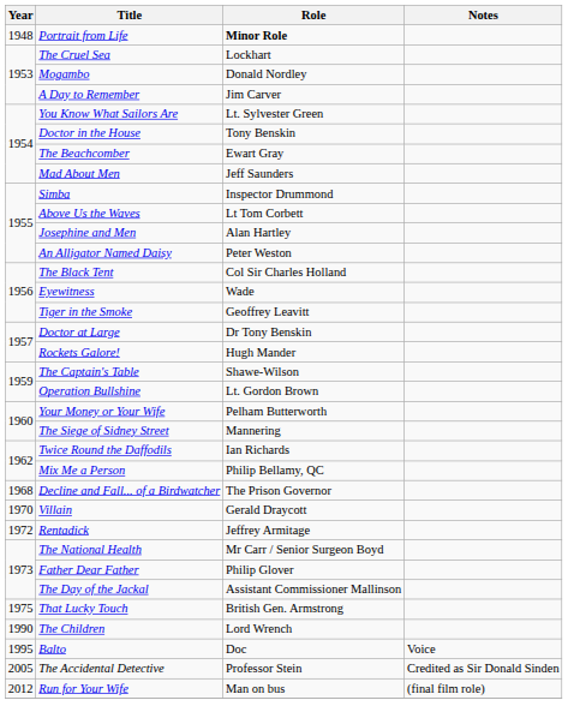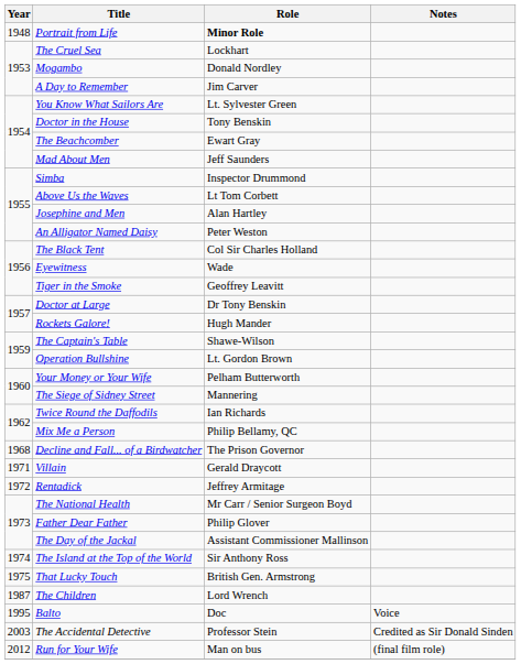 <table class="wikitable">
 <tr>
 <th>Year</th>
 <th>Title</th>
 <th>Role</th>
 <th>Notes</th>
 </tr>
 <tr>
 <td>1948</td>
 <td><em><a href='#'>Portrait from Life</a></em></td>
 <td><strong>Minor Role</strong></td>
 <td></td>
 </tr>
 <tr>
 <td rowspan="3">1953</td>
 <td><em><a href='#'>The Cruel Sea</a></em></td>
 <td>Lockhart</td>
 <td></td>
 </tr>
 <tr>
 <td><em><a href='#'>Mogambo</a></em></td>
 <td>Donald Nordley</td>
 <td></td>
 </tr>
 <tr>
 <td><em><a href='#'>A Day to Remember</a></em></td>
 <td>Jim Carver</td>
 <td></td>
 </tr>
 <tr>
 <td rowspan="4">1954</td>
 <td><em><a href='#'>You Know What Sailors Are</a></em></td>
 <td>Lt. Sylvester Green</td>
 <td></td>
 </tr>
 <tr>
 <td><em><a href='#'>Doctor in the House</a></em></td>
 <td>Tony Benskin</td>
 <td></td>
 </tr>
 <tr>
 <td><em><a href='#'>The Beachcomber</a></em></td>
 <td>Ewart Gray</td>
 <td></td>
 </tr>
 <tr>
 <td><em><a href='#'>Mad About Men</a></em></td>
 <td>Jeff Saunders</td>
 <td></td>
 </tr>
 <tr>
 <td rowspan="4">1955</td>
 <td><em><a href='#'>Simba</a></em></td>
 <td>Inspector Drummond</td>
 <td></td>
 </tr>
 <tr>
 <td><em><a href='#'>Above Us the Waves</a></em></td>
 <td>Lt Tom Corbett</td>
 <td></td>
 </tr>
 <tr>
 <td><em><a href='#'>Josephine and Men</a></em></td>
 <td>Alan Hartley</td>
 <td></td>
 </tr>
 <tr>
 <td><em><a href='#'>An Alligator Named Daisy</a></em></td>
 <td>Peter Weston</td>
 <td></td>
 </tr>
 <tr>
 <td rowspan="3">1956</td>
 <td><em><a href='#'>The Black Tent</a></em></td>
 <td>Col Sir Charles Holland</td>
 <td></td>
 </tr>
 <tr>
 <td><em><a href='#'>Eyewitness</a></em></td>
 <td>Wade</td>
 <td></td>
 </tr>
 <tr>
 <td><em><a href='#'>Tiger in the Smoke</a></em></td>
 <td>Geoffrey Leavitt</td>
 <td></td>
 </tr>
 <tr>
 <td rowspan="2">1957</td>
 <td><em><a href='#'>Doctor at Large</a></em></td>
 <td>Dr Tony Benskin</td>
 <td></td>
 </tr>
 <tr>
 <td><em><a href='#'>Rockets Galore!</a></em></td>
 <td>Hugh Mander</td>
 <td></td>
 </tr>
 <tr>
 <td rowspan="2">1959</td>
 <td><em><a href='#'>The Captain's Table</a></em></td>
 <td>Shawe-Wilson</td>
 <td></td>
 </tr>
 <tr>
 <td><em><a href='#'>Operation Bullshine</a></em></td>
 <td>Lt. Gordon Brown</td>
 <td></td>
 </tr>
 <tr>
 <td rowspan="2">1960</td>
 <td><em><a href='#'>Your Money or Your Wife</a></em></td>
 <td>Pelham Butterworth</td>
 <td></td>
 </tr>
 <tr>
 <td><em><a href='#'>The Siege of Sidney Street</a></em></td>
 <td>Mannering</td>
 <td></td>
 </tr>
 <tr>
 <td rowspan="2">1962</td>
 <td><em><a href='#'>Twice Round the Daffodils</a></em></td>
 <td>Ian Richards</td>
 <td></td>
 </tr>
 <tr>
 <td><em><a href='#'>Mix Me a Person</a></em></td>
 <td>Philip Bellamy, QC</td>
 <td></td>
 </tr>
 <tr>
 <td>1968</td>
 <td><em><a href='#'>Decline and Fall... of a Birdwatcher</a></em></td>
 <td>The Prison Governor</td>
 <td></td>
 </tr>
 <tr>
-<td>1970</td>
+<td>1971</td>
 <td><em><a href='#'>Villain</a></em></td>
 <td>Gerald Draycott</td>
 <td></td>
 </tr>
 <tr>
 <td>1972</td>
 <td><em><a href='#'>Rentadick</a></em></td>
 <td>Jeffrey Armitage</td>
 <td></td>
 </tr>
 <tr>
 <td rowspan="3">1973</td>
 <td><em><a href='#'>The National Health</a></em></td>
 <td>Mr Carr / Senior Surgeon Boyd</td>
 <td></td>
 </tr>
 <tr>
 <td><em><a href='#'>Father Dear Father</a></em></td>
 <td>Philip Glover</td>
 <td></td>
 </tr>
 <tr>
 <td><em><a href='#'>The Day of the Jackal</a></em></td>
 <td>Assistant Commissioner Mallinson</td>
 <td></td>
 </tr>
 <tr>
+<td>1974</td>
+<td><em><a href='#'>The Island at the Top of the World</a></em></td>
+<td>Sir Anthony Ross</td>
+<td></td>
+</tr>
+<tr>
 <td>1975</td>
 <td><em><a href='#'>That Lucky Touch</a></em></td>
 <td>British Gen. Armstrong</td>
 <td></td>
 </tr>
 <tr>
-<td>1990</td>
+<td>1987</td>
 <td><em><a href='#'>The Children</a></em></td>
 <td>Lord Wrench</td>
 <td></td>
 </tr>
 <tr>
 <td>1995</td>
 <td><em><a href='#'>Balto</a></em></td>
 <td>Doc</td>
 <td>Voice</td>
 </tr>
 <tr>
-<td>2005</td>
+<td>2003</td>
 <td><em>The Accidental Detective</em></td>
 <td>Professor Stein</td>
 <td>Credited as Sir Donald Sinden</td>
 </tr>
 <tr>
 <td>2012</td>
 <td><em><a href='#'>Run for Your Wife</a></em></td>
 <td>Man on bus</td>
 <td>(final film role)</td>
 </tr>
 <tr>
 </tr>
 </table>
